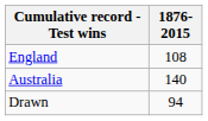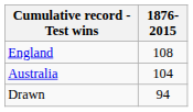 <table class="wikitable" style="text-align:center;">
 <tr>
 <th width="150">Cumulative record - Test wins</th>
 <th width="50">1876-2015</th>
 </tr>
 <tr>
 <td style="text-align:left;"><a href='#'>England</a></td>
 <td>108</td>
 </tr>
 <tr>
 <td style="text-align:left;"><a href='#'>Australia</a></td>
-<td>140</td>
+<td>104</td>
 </tr>
 <tr>
 <td style="text-align:left;">Drawn</td>
 <td>94</td>
 </tr>
 </table>
